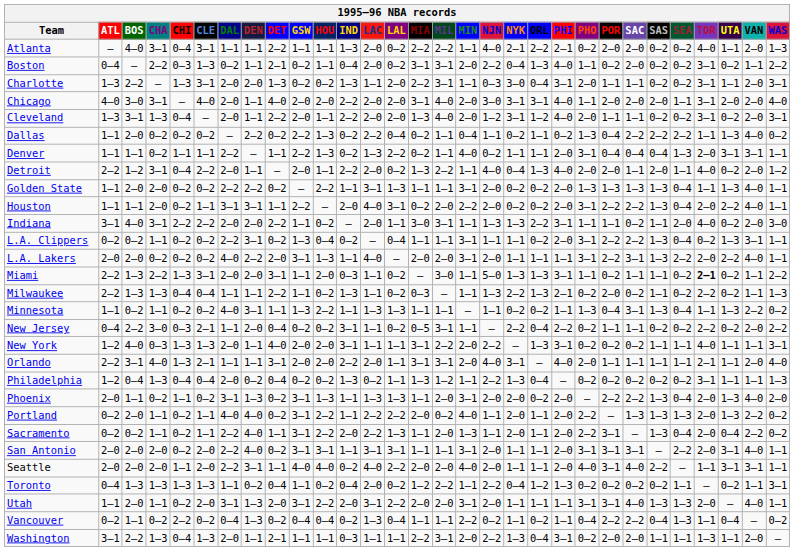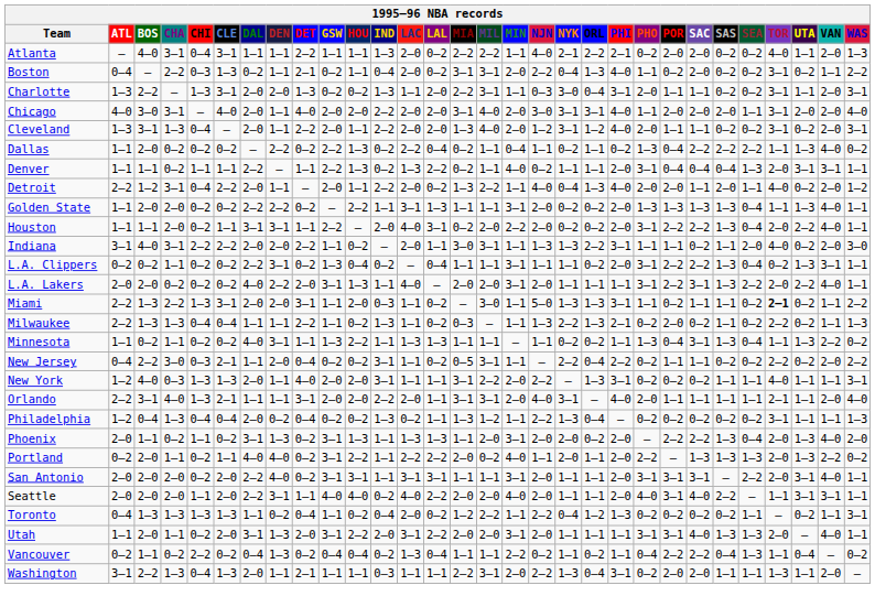 <table class="wikitable" style="font-size:90%; text-align:center;">
 <tr>
 <th colspan=30>1995–96 NBA records</th>
 </tr>
 <tr>
 <th width=100>Team</th>
 <th style="background:#FF0000;color:#FFFFFF;width=35">ATL</th>
 <th style="background:#006400;color:#FFFFFF;width=35">BOS</th>
 <th style="background:#008080;color:#800080;width=35">CHA</th>
 <th style="background:#FF0000;color:#000000;width=35">CHI</th>
 <th style="background:#000000;color:#5787DC;width=35">CLE</th>
 <th style="background:#00008B;color:#008000;width=35">DAL</th>
 <th style="background:#141A44;color:#BC2224;width=35">DEN</th>
 <th style="background:#0000FF;color:#FF0000;width=35">DET</th>
 <th style="background:#0000FF;color:#FFD700;width=35">GSW</th>
 <th style="background:#002366;color:#FF0000;width=35">HOU</th>
 <th style="background:#000080;color:#FFD700;width=35">IND</th>
 <th style="background:#F9160D;color:#1A2E8B;width=35">LAC</th>
 <th style="background:#800080;color:#FFD700;width=35">LAL</th>
 <th style="background:#000000;color:#8B0000;width=35">MIA</th>
 <th style="background:#00471B;color:#5C378A;width=35">MIL</th>
 <th style="background:#0000FF;color:#228B22;width=35">MIN</th>
 <th style="background:#DC143C;color:#0000CD;width=35">NJN</th>
 <th style="background:#0000FF;color:#FF8C00;width=35">NYK</th>
 <th style="background:#0000FF;color:#000000;width=35">ORL</th>
 <th style="background:#FF0000;color:#0000FF;width=35">PHI</th>
 <th style="background:#800080;color:#FF4500;width=35">PHO</th>
 <th style="background:#000000;color:#FF0000;width=35">POR</th>
 <th style="background:#6846A8;color:#FFFFFF;width=35">SAC</th>
 <th style="background:#000000;color:#C0C0C0;width=35">SAS</th>
 <th style="background:#005831;color:#992634;width=35">SEA</th>
 <th style="background:#7436BF;color:#BE0F34;width=35">TOR</th>
 <th style="background:#36004A;color:#FFFF00;width=35">UTA</th>
 <th style="background:#0CB2AC;color:#000000;width=35">VAN</th>
 <th style="background:#DC143C;color:#0000CD;width=35">WAS</th>
 </tr>
 <tr>
 <td style="text-align:left;"><a href='#'>Atlanta</a></td>
 <td>–</td>
 <td>4–0</td>
 <td>3–1</td>
 <td>0–4</td>
 <td>3–1</td>
 <td>1–1</td>
 <td>1–1</td>
 <td>2–2</td>
 <td>1–1</td>
 <td>1–1</td>
 <td>1–3</td>
 <td>2–0</td>
 <td>0–2</td>
 <td>2–2</td>
 <td>2–2</td>
 <td>1–1</td>
 <td>4–0</td>
 <td>2–1</td>
 <td>2–2</td>
 <td>2–1</td>
 <td>0–2</td>
 <td>2–0</td>
 <td>2–0</td>
 <td>0–2</td>
 <td>0–2</td>
 <td>4–0</td>
 <td>1–1</td>
 <td>2–0</td>
 <td>1–3</td>
 </tr>
 <tr>
 <td style="text-align:left;"><a href='#'>Boston</a></td>
 <td>0–4</td>
 <td>–</td>
 <td>2–2</td>
 <td>0–3</td>
 <td>1–3</td>
 <td>0–2</td>
 <td>1–1</td>
 <td>2–1</td>
 <td>0–2</td>
 <td>1–1</td>
 <td>0–4</td>
 <td>2–0</td>
 <td>0–2</td>
 <td>3–1</td>
 <td>3–1</td>
 <td>2–0</td>
 <td>2–2</td>
 <td>0–4</td>
 <td>1–3</td>
 <td>4–0</td>
 <td>1–1</td>
 <td>0–2</td>
 <td>2–0</td>
 <td>0–2</td>
 <td>0–2</td>
 <td>3–1</td>
 <td>0–2</td>
 <td>1–1</td>
 <td>2–2</td>
 </tr>
 <tr>
 <td style="text-align:left;"><a href='#'>Charlotte</a></td>
 <td>1–3</td>
 <td>2–2</td>
 <td>–</td>
 <td>1–3</td>
 <td>3–1</td>
 <td>2–0</td>
 <td>2–0</td>
 <td>1–3</td>
 <td>0–2</td>
 <td>0–2</td>
 <td>1–3</td>
 <td>1–1</td>
 <td>2–0</td>
 <td>2–2</td>
 <td>3–1</td>
 <td>1–1</td>
 <td>0–3</td>
 <td>3–0</td>
 <td>0–4</td>
 <td>3–1</td>
 <td>2–0</td>
 <td>1–1</td>
 <td>1–1</td>
 <td>0–2</td>
 <td>0–2</td>
 <td>3–1</td>
 <td>1–1</td>
 <td>2–0</td>
 <td>3–1</td>
 </tr>
 <tr>
 <td style="text-align:left;"><a href='#'>Chicago</a></td>
 <td>4–0</td>
 <td>3–0</td>
 <td>3–1</td>
 <td>–</td>
 <td>4–0</td>
 <td>2–0</td>
 <td>1–1</td>
 <td>4–0</td>
 <td>2–0</td>
 <td>2–0</td>
 <td>2–2</td>
 <td>2–0</td>
 <td>2–0</td>
 <td>3–1</td>
 <td>4–0</td>
 <td>2–0</td>
 <td>3–0</td>
 <td>3–1</td>
 <td>3–1</td>
 <td>4–0</td>
 <td>1–1</td>
 <td>2–0</td>
 <td>2–0</td>
 <td>2–0</td>
 <td>1–1</td>
 <td>3–1</td>
 <td>2–0</td>
 <td>2–0</td>
 <td>4–0</td>
 </tr>
 <tr>
 <td style="text-align:left;"><a href='#'>Cleveland</a></td>
 <td>1–3</td>
 <td>3–1</td>
 <td>1–3</td>
 <td>0–4</td>
 <td>–</td>
 <td>2–0</td>
 <td>1–1</td>
 <td>2–2</td>
 <td>2–0</td>
 <td>1–1</td>
 <td>2–2</td>
 <td>2–0</td>
 <td>2–0</td>
 <td>1–3</td>
 <td>4–0</td>
 <td>2–0</td>
 <td>1–2</td>
 <td>3–1</td>
 <td>1–2</td>
 <td>4–0</td>
 <td>2–0</td>
 <td>1–1</td>
 <td>1–1</td>
 <td>0–2</td>
 <td>0–2</td>
 <td>3–1</td>
 <td>0–2</td>
 <td>2–0</td>
 <td>3–1</td>
 </tr>
 <tr>
 <td style="text-align:left;"><a href='#'>Dallas</a></td>
 <td>1–1</td>
 <td>2–0</td>
 <td>0–2</td>
 <td>0–2</td>
 <td>0–2</td>
 <td>–</td>
 <td>2–2</td>
 <td>0–2</td>
 <td>2–2</td>
 <td>1–3</td>
 <td>0–2</td>
 <td>2–2</td>
 <td>0–4</td>
 <td>0–2</td>
 <td>1–1</td>
 <td>0–4</td>
 <td>1–1</td>
 <td>0–2</td>
 <td>1–1</td>
 <td>0–2</td>
 <td>1–3</td>
 <td>0–4</td>
 <td>2–2</td>
 <td>2–2</td>
 <td>2–2</td>
 <td>1–1</td>
 <td>1–3</td>
 <td>4–0</td>
 <td>0–2</td>
 </tr>
 <tr>
 <td style="text-align:left;"><a href='#'>Denver</a></td>
 <td>1–1</td>
 <td>1–1</td>
 <td>0–2</td>
 <td>1–1</td>
 <td>1–1</td>
 <td>2–2</td>
 <td>–</td>
 <td>1–1</td>
 <td>2–2</td>
 <td>1–3</td>
 <td>0–2</td>
 <td>1–3</td>
 <td>2–2</td>
 <td>0–2</td>
 <td>1–1</td>
 <td>4–0</td>
 <td>0–2</td>
 <td>1–1</td>
 <td>1–1</td>
 <td>2–0</td>
 <td>3–1</td>
 <td>0–4</td>
 <td>0–4</td>
 <td>0–4</td>
 <td>1–3</td>
 <td>2–0</td>
 <td>3–1</td>
 <td>3–1</td>
 <td>1–1</td>
 </tr>
 <tr>
 <td style="text-align:left;"><a href='#'>Detroit</a></td>
 <td>2–2</td>
 <td>1–2</td>
 <td>3–1</td>
 <td>0–4</td>
 <td>2–2</td>
 <td>2–0</td>
 <td>1–1</td>
 <td>–</td>
 <td>2–0</td>
 <td>1–1</td>
 <td>2–2</td>
 <td>2–0</td>
 <td>0–2</td>
 <td>1–3</td>
 <td>2–2</td>
 <td>1–1</td>
 <td>4–0</td>
 <td>0–4</td>
 <td>1–3</td>
 <td>4–0</td>
 <td>2–0</td>
 <td>2–0</td>
 <td>1–1</td>
 <td>2–0</td>
 <td>1–1</td>
 <td>4–0</td>
 <td>0–2</td>
 <td>2–0</td>
 <td>1–2</td>
 </tr>
 <tr>
 <td style="text-align:left;"><a href='#'>Golden State</a></td>
 <td>1–1</td>
 <td>2–0</td>
 <td>2–0</td>
 <td>0–2</td>
 <td>0–2</td>
 <td>2–2</td>
 <td>2–2</td>
 <td>0–2</td>
 <td>–</td>
 <td>2–2</td>
 <td>1–1</td>
 <td>3–1</td>
 <td>1–3</td>
 <td>1–1</td>
 <td>1–1</td>
 <td>3–1</td>
 <td>2–0</td>
 <td>0–2</td>
 <td>0–2</td>
 <td>2–0</td>
 <td>1–3</td>
 <td>1–3</td>
 <td>1–3</td>
 <td>1–3</td>
 <td>0–4</td>
 <td>1–1</td>
 <td>1–3</td>
 <td>4–0</td>
 <td>1–1</td>
 </tr>
 <tr>
 <td style="text-align:left;"><a href='#'>Houston</a></td>
 <td>1–1</td>
 <td>1–1</td>
 <td>2–0</td>
 <td>0–2</td>
 <td>1–1</td>
 <td>3–1</td>
 <td>3–1</td>
 <td>1–1</td>
 <td>2–2</td>
 <td>–</td>
 <td>2–0</td>
 <td>4–0</td>
 <td>3–1</td>
 <td>0–2</td>
 <td>2–0</td>
 <td>2–2</td>
 <td>2–0</td>
 <td>0–2</td>
 <td>0–2</td>
 <td>2–0</td>
 <td>3–1</td>
 <td>2–2</td>
 <td>2–2</td>
 <td>1–3</td>
 <td>0–4</td>
 <td>2–0</td>
 <td>2–2</td>
 <td>4–0</td>
 <td>1–1</td>
 </tr>
 <tr>
 <td style="text-align:left;"><a href='#'>Indiana</a></td>
 <td>3–1</td>
 <td>4–0</td>
 <td>3–1</td>
 <td>2–2</td>
 <td>2–2</td>
 <td>2–0</td>
 <td>2–0</td>
 <td>2–2</td>
 <td>1–1</td>
 <td>0–2</td>
 <td>–</td>
 <td>2–0</td>
 <td>1–1</td>
 <td>3–0</td>
 <td>3–1</td>
 <td>1–1</td>
 <td>1–3</td>
 <td>1–3</td>
 <td>2–2</td>
 <td>3–1</td>
 <td>1–1</td>
 <td>1–1</td>
 <td>0–2</td>
 <td>1–1</td>
 <td>2–0</td>
 <td>4–0</td>
 <td>0–2</td>
 <td>2–0</td>
 <td>3–0</td>
 </tr>
 <tr>
 <td style="text-align:left;"><a href='#'>L.A. Clippers</a></td>
 <td>0–2</td>
 <td>0–2</td>
 <td>1–1</td>
 <td>0–2</td>
 <td>0–2</td>
 <td>2–2</td>
 <td>3–1</td>
 <td>0–2</td>
 <td>1–3</td>
 <td>0–4</td>
 <td>0–2</td>
 <td>–</td>
 <td>0–4</td>
 <td>1–1</td>
 <td>1–1</td>
 <td>3–1</td>
 <td>1–1</td>
 <td>1–1</td>
 <td>0–2</td>
 <td>2–0</td>
 <td>3–1</td>
 <td>2–2</td>
 <td>2–2</td>
 <td>1–3</td>
 <td>0–4</td>
 <td>0–2</td>
 <td>1–3</td>
 <td>3–1</td>
 <td>1–1</td>
 </tr>
 <tr>
 <td style="text-align:left;"><a href='#'>L.A. Lakers</a></td>
 <td>2–0</td>
 <td>2–0</td>
 <td>0–2</td>
 <td>0–2</td>
 <td>0–2</td>
 <td>4–0</td>
 <td>2–2</td>
 <td>2–0</td>
 <td>3–1</td>
 <td>1–3</td>
 <td>1–1</td>
 <td>4–0</td>
 <td>–</td>
 <td>2–0</td>
 <td>2–0</td>
 <td>3–1</td>
 <td>2–0</td>
 <td>1–1</td>
 <td>1–1</td>
 <td>1–1</td>
 <td>3–1</td>
 <td>2–2</td>
 <td>3–1</td>
 <td>1–3</td>
 <td>2–2</td>
 <td>2–0</td>
 <td>2–2</td>
 <td>4–0</td>
 <td>1–1</td>
 </tr>
 <tr>
 <td style="text-align:left;"><a href='#'>Miami</a></td>
 <td>2–2</td>
 <td>1–3</td>
 <td>2–2</td>
 <td>1–3</td>
 <td>3–1</td>
 <td>2–0</td>
 <td>2–0</td>
 <td>3–1</td>
 <td>1–1</td>
 <td>2–0</td>
 <td>0–3</td>
 <td>1–1</td>
 <td>0–2</td>
 <td>–</td>
 <td>3–0</td>
 <td>1–1</td>
 <td>5–0</td>
 <td>1–3</td>
 <td>1–3</td>
 <td>3–1</td>
 <td>1–1</td>
 <td>0–2</td>
 <td>1–1</td>
 <td>1–1</td>
 <td>0–2</td>
 <td><strong>2–1</strong></td>
 <td>0–2</td>
 <td>1–1</td>
 <td>2–2</td>
 </tr>
 <tr>
 <td style="text-align:left;"><a href='#'>Milwaukee</a></td>
 <td>2–2</td>
 <td>1–3</td>
 <td>1–3</td>
 <td>0–4</td>
 <td>0–4</td>
 <td>1–1</td>
 <td>1–1</td>
 <td>2–2</td>
 <td>1–1</td>
 <td>0–2</td>
 <td>1–3</td>
 <td>1–1</td>
 <td>0–2</td>
 <td>0–3</td>
 <td>–</td>
 <td>1–1</td>
 <td>1–3</td>
 <td>2–2</td>
 <td>1–3</td>
 <td>2–1</td>
 <td>0–2</td>
 <td>2–0</td>
 <td>0–2</td>
 <td>1–1</td>
 <td>0–2</td>
 <td>2–2</td>
 <td>0–2</td>
 <td>1–1</td>
 <td>1–3</td>
 </tr>
 <tr>
 <td style="text-align:left;"><a href='#'>Minnesota</a></td>
 <td>1–1</td>
 <td>0–2</td>
 <td>1–1</td>
 <td>0–2</td>
 <td>0–2</td>
 <td>4–0</td>
 <td>3–1</td>
 <td>1–1</td>
 <td>1–3</td>
 <td>2–2</td>
 <td>1–1</td>
 <td>1–3</td>
 <td>1–3</td>
 <td>1–1</td>
 <td>1–1</td>
 <td>–</td>
 <td>1–1</td>
 <td>0–2</td>
 <td>0–2</td>
 <td>1–1</td>
 <td>1–3</td>
 <td>0–4</td>
 <td>3–1</td>
 <td>1–3</td>
 <td>0–4</td>
 <td>1–1</td>
 <td>1–3</td>
 <td>2–2</td>
 <td>0–2</td>
 </tr>
 <tr>
 <td style="text-align:left;"><a href='#'>New Jersey</a></td>
 <td>0–4</td>
 <td>2–2</td>
 <td>3–0</td>
 <td>0–3</td>
 <td>2–1</td>
 <td>1–1</td>
 <td>2–0</td>
 <td>0–4</td>
 <td>0–2</td>
 <td>0–2</td>
 <td>3–1</td>
 <td>1–1</td>
 <td>0–2</td>
 <td>0–5</td>
 <td>3–1</td>
 <td>1–1</td>
 <td>–</td>
 <td>2–2</td>
 <td>0–4</td>
 <td>2–2</td>
 <td>0–2</td>
 <td>1–1</td>
 <td>1–1</td>
 <td>0–2</td>
 <td>0–2</td>
 <td>2–2</td>
 <td>0–2</td>
 <td>2–0</td>
 <td>2–2</td>
 </tr>
 <tr>
 <td style="text-align:left;"><a href='#'>New York</a></td>
 <td>1–2</td>
 <td>4–0</td>
 <td>0–3</td>
 <td>1–3</td>
 <td>1–3</td>
 <td>2–0</td>
 <td>1–1</td>
 <td>4–0</td>
 <td>2–0</td>
 <td>2–0</td>
 <td>3–1</td>
 <td>1–1</td>
 <td>1–1</td>
 <td>3–1</td>
 <td>2–2</td>
 <td>2–0</td>
 <td>2–2</td>
 <td>–</td>
 <td>1–3</td>
 <td>3–1</td>
 <td>0–2</td>
 <td>0–2</td>
 <td>0–2</td>
 <td>1–1</td>
 <td>1–1</td>
 <td>4–0</td>
 <td>1–1</td>
 <td>1–1</td>
 <td>3–1</td>
 </tr>
 <tr>
 <td style="text-align:left;"><a href='#'>Orlando</a></td>
 <td>2–2</td>
 <td>3–1</td>
 <td>4–0</td>
 <td>1–3</td>
 <td>2–1</td>
 <td>1–1</td>
 <td>1–1</td>
 <td>3–1</td>
 <td>2–0</td>
 <td>2–0</td>
 <td>2–2</td>
 <td>2–0</td>
 <td>1–1</td>
 <td>3–1</td>
 <td>3–1</td>
 <td>2–0</td>
 <td>4–0</td>
 <td>3–1</td>
 <td>–</td>
 <td>4–0</td>
 <td>2–0</td>
 <td>1–1</td>
 <td>1–1</td>
 <td>1–1</td>
 <td>1–1</td>
 <td>2–1</td>
 <td>1–1</td>
 <td>2–0</td>
 <td>4–0</td>
 </tr>
 <tr>
 <td style="text-align:left;"><a href='#'>Philadelphia</a></td>
 <td>1–2</td>
 <td>0–4</td>
 <td>1–3</td>
 <td>0–4</td>
 <td>0–4</td>
 <td>2–0</td>
 <td>0–2</td>
 <td>0–4</td>
 <td>0–2</td>
 <td>0–2</td>
 <td>1–3</td>
 <td>0–2</td>
 <td>1–1</td>
 <td>1–3</td>
 <td>1–2</td>
 <td>1–1</td>
 <td>2–2</td>
 <td>1–3</td>
 <td>0–4</td>
 <td>–</td>
 <td>0–2</td>
 <td>0–2</td>
 <td>0–2</td>
 <td>0–2</td>
 <td>0–2</td>
 <td>3–1</td>
 <td>1–1</td>
 <td>1–1</td>
 <td>1–3</td>
 </tr>
 <tr>
 <td style="text-align:left;"><a href='#'>Phoenix</a></td>
 <td>2–0</td>
 <td>1–1</td>
 <td>0–2</td>
 <td>1–1</td>
 <td>0–2</td>
 <td>3–1</td>
 <td>1–3</td>
 <td>0–2</td>
 <td>3–1</td>
 <td>1–3</td>
 <td>1–1</td>
 <td>1–3</td>
 <td>1–3</td>
 <td>1–1</td>
 <td>2–0</td>
 <td>3–1</td>
 <td>2–0</td>
 <td>2–0</td>
 <td>0–2</td>
 <td>2–0</td>
 <td>–</td>
 <td>2–2</td>
 <td>2–2</td>
 <td>1–3</td>
 <td>0–4</td>
 <td>2–0</td>
 <td>1–3</td>
 <td>4–0</td>
 <td>2–0</td>
 </tr>
 <tr>
 <td style="text-align:left;"><a href='#'>Portland</a></td>
 <td>0–2</td>
 <td>2–0</td>
 <td>1–1</td>
 <td>0–2</td>
 <td>1–1</td>
 <td>4–0</td>
 <td>4–0</td>
 <td>0–2</td>
 <td>3–1</td>
 <td>2–2</td>
 <td>1–1</td>
 <td>2–2</td>
 <td>2–2</td>
 <td>2–0</td>
 <td>0–2</td>
 <td>4–0</td>
 <td>1–1</td>
 <td>2–0</td>
 <td>1–1</td>
 <td>2–0</td>
 <td>2–2</td>
 <td>–</td>
 <td>1–3</td>
 <td>1–3</td>
 <td>1–3</td>
 <td>2–0</td>
 <td>1–3</td>
 <td>2–2</td>
 <td>0–2</td>
 </tr>
 <tr>
-<td style="text-align:left;"><a href='#'>Sacramento</a></td>
-<td>0–2</td>
-<td>0–2</td>
-<td>1–1</td>
-<td>0–2</td>
-<td>1–1</td>
-<td>2–2</td>
-<td>4–0</td>
-<td>1–1</td>
-<td>3–1</td>
-<td>2–2</td>
-<td>2–0</td>
-<td>2–2</td>
-<td>1–3</td>
-<td>1–1</td>
-<td>2–0</td>
-<td>1–3</td>
-<td>1–1</td>
-<td>2–0</td>
-<td>1–1</td>
-<td>2–0</td>
-<td>2–2</td>
-<td>3–1</td>
-<td>–</td>
-<td>1–3</td>
-<td>0–4</td>
-<td>2–0</td>
-<td>0–4</td>
-<td>2–2</td>
-<td>0–2</td>
-</tr>
-<tr>
 <td style="text-align:left;"><a href='#'>San Antonio</a></td>
 <td>2–0</td>
 <td>2–0</td>
 <td>2–0</td>
 <td>0–2</td>
 <td>2–0</td>
 <td>2–2</td>
 <td>4–0</td>
 <td>0–2</td>
 <td>3–1</td>
 <td>3–1</td>
 <td>1–1</td>
 <td>3–1</td>
 <td>3–1</td>
 <td>1–1</td>
 <td>1–1</td>
 <td>3–1</td>
 <td>2–0</td>
 <td>1–1</td>
 <td>1–1</td>
 <td>2–0</td>
 <td>3–1</td>
 <td>3–1</td>
 <td>3–1</td>
 <td>–</td>
 <td>2–2</td>
 <td>2–0</td>
 <td>3–1</td>
 <td>4–0</td>
 <td>1–1</td>
 </tr>
 <tr>
 <td style="text-align:left;">Seattle</td>
 <td>2–0</td>
 <td>2–0</td>
 <td>2–0</td>
 <td>1–1</td>
 <td>2–0</td>
 <td>2–2</td>
 <td>3–1</td>
 <td>1–1</td>
 <td>4–0</td>
 <td>4–0</td>
 <td>0–2</td>
 <td>4–0</td>
 <td>2–2</td>
 <td>2–0</td>
 <td>2–0</td>
 <td>4–0</td>
 <td>2–0</td>
 <td>1–1</td>
 <td>1–1</td>
 <td>2–0</td>
 <td>4–0</td>
 <td>3–1</td>
 <td>4–0</td>
 <td>2–2</td>
 <td>–</td>
 <td>1–1</td>
 <td>3–1</td>
 <td>3–1</td>
 <td>1–1</td>
 </tr>
 <tr>
 <td style="text-align:left;"><a href='#'>Toronto</a></td>
 <td>0–4</td>
 <td>1–3</td>
 <td>1–3</td>
 <td>1–3</td>
 <td>1–3</td>
 <td>1–1</td>
 <td>0–2</td>
 <td>0–4</td>
 <td>1–1</td>
 <td>0–2</td>
 <td>0–4</td>
 <td>2–0</td>
 <td>0–2</td>
 <td>1–2</td>
 <td>2–2</td>
 <td>1–1</td>
 <td>2–2</td>
 <td>0–4</td>
 <td>1–2</td>
 <td>1–3</td>
 <td>0–2</td>
 <td>0–2</td>
 <td>0–2</td>
 <td>0–2</td>
 <td>1–1</td>
 <td>–</td>
 <td>0–2</td>
 <td>1–1</td>
 <td>3–1</td>
 </tr>
 <tr>
 <td style="text-align:left;"><a href='#'>Utah</a></td>
 <td>1–1</td>
 <td>2–0</td>
 <td>1–1</td>
 <td>0–2</td>
 <td>2–0</td>
 <td>3–1</td>
 <td>1–3</td>
 <td>2–0</td>
 <td>3–1</td>
 <td>2–2</td>
 <td>2–0</td>
 <td>3–1</td>
 <td>2–2</td>
 <td>2–0</td>
 <td>2–0</td>
 <td>3–1</td>
 <td>2–0</td>
 <td>1–1</td>
 <td>1–1</td>
 <td>1–1</td>
 <td>3–1</td>
 <td>3–1</td>
 <td>4–0</td>
 <td>1–3</td>
 <td>1–3</td>
 <td>2–0</td>
 <td>–</td>
 <td>4–0</td>
 <td>1–1</td>
 </tr>
 <tr>
 <td style="text-align:left;"><a href='#'>Vancouver</a></td>
 <td>0–2</td>
 <td>1–1</td>
 <td>0–2</td>
 <td>2–2</td>
 <td>0–2</td>
 <td>0–4</td>
 <td>1–3</td>
 <td>0–2</td>
 <td>0–4</td>
 <td>0–4</td>
 <td>0–2</td>
 <td>1–3</td>
 <td>0–4</td>
 <td>1–1</td>
 <td>1–1</td>
 <td>2–2</td>
 <td>0–2</td>
 <td>1–1</td>
 <td>0–2</td>
 <td>1–1</td>
 <td>0–4</td>
 <td>2–2</td>
 <td>2–2</td>
 <td>0–4</td>
 <td>1–3</td>
 <td>1–1</td>
 <td>0–4</td>
 <td>–</td>
 <td>0–2</td>
 </tr>
 <tr>
 <td style="text-align:left;"><a href='#'>Washington</a></td>
 <td>3–1</td>
 <td>2–2</td>
 <td>1–3</td>
 <td>0–4</td>
 <td>1–3</td>
 <td>2–0</td>
 <td>1–1</td>
 <td>2–1</td>
 <td>1–1</td>
 <td>1–1</td>
 <td>0–3</td>
 <td>1–1</td>
 <td>1–1</td>
 <td>2–2</td>
 <td>3–1</td>
 <td>2–0</td>
 <td>2–2</td>
 <td>1–3</td>
 <td>0–4</td>
 <td>3–1</td>
 <td>0–2</td>
 <td>2–0</td>
 <td>2–0</td>
 <td>1–1</td>
 <td>1–1</td>
 <td>1–3</td>
 <td>1–1</td>
 <td>2–0</td>
 <td>—</td>
 </tr>
 </table>
